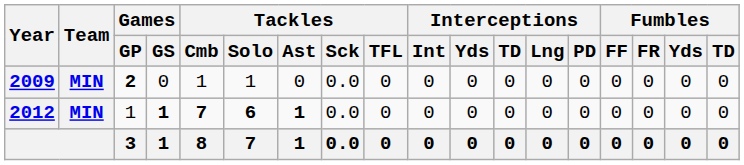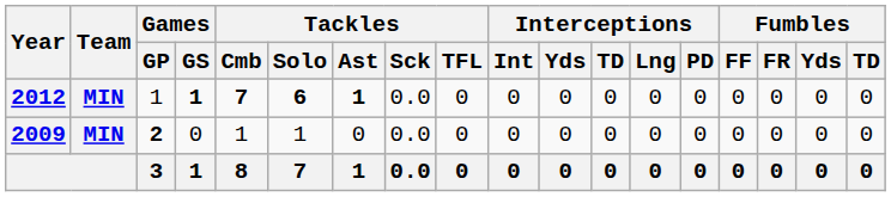 <table class="wikitable" style="text-align:center">
 <tr>
 <th rowspan="2">Year</th>
 <th rowspan="2">Team</th>
 <th colspan="2">Games</th>
 <th colspan="5">Tackles</th>
 <th colspan="5">Interceptions</th>
 <th colspan="4">Fumbles</th>
 </tr>
 <tr>
 <th>GP</th>
 <th>GS</th>
 <th>Cmb</th>
 <th>Solo</th>
 <th>Ast</th>
 <th>Sck</th>
 <th>TFL</th>
 <th>Int</th>
 <th>Yds</th>
 <th>TD</th>
 <th>Lng</th>
 <th>PD</th>
 <th>FF</th>
 <th>FR</th>
 <th>Yds</th>
 <th>TD</th>
 </tr>
 <tr>
-<th><a href='#'>2009</a></th>
+<th><a href='#'>2012</a></th>
 <th><a href='#'>MIN</a></th>
-<td><strong>2</strong></td>
-<td>0</td>
 <td>1</td>
-<td>1</td>
-<td>0</td>
+<td><strong>1</strong></td>
+<td><strong>7</strong></td>
+<td><strong>6</strong></td>
+<td><strong>1</strong></td>
 <td>0.0</td>
 <td>0</td>
 <td>0</td>
 <td>0</td>
 <td>0</td>
 <td>0</td>
 <td>0</td>
 <td>0</td>
 <td>0</td>
 <td>0</td>
 <td>0</td>
 </tr>
 <tr>
-<th><a href='#'>2012</a></th>
+<th><a href='#'>2009</a></th>
 <th><a href='#'>MIN</a></th>
+<td><strong>2</strong></td>
+<td>0</td>
 <td>1</td>
-<td><strong>1</strong></td>
-<td><strong>7</strong></td>
-<td><strong>6</strong></td>
-<td><strong>1</strong></td>
+<td>1</td>
+<td>0</td>
 <td>0.0</td>
 <td>0</td>
 <td>0</td>
 <td>0</td>
 <td>0</td>
 <td>0</td>
 <td>0</td>
 <td>0</td>
 <td>0</td>
 <td>0</td>
 <td>0</td>
 </tr>
 <tr>
 <th colspan="2"></th>
 <th>3</th>
 <th>1</th>
 <th>8</th>
 <th>7</th>
 <th>1</th>
 <th>0.0</th>
 <th>0</th>
 <th>0</th>
 <th>0</th>
 <th>0</th>
 <th>0</th>
 <th>0</th>
 <th>0</th>
 <th>0</th>
 <th>0</th>
 <th>0</th>
 </tr>
 </table>
